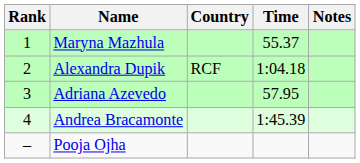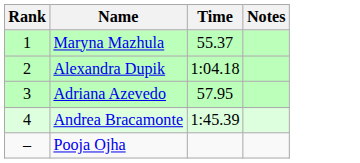 <table class="wikitable" style="text-align:center">
 <tr>
 <th>Rank</th>
 <th>Name</th>
-<th>Country</th>
 <th>Time</th>
 <th>Notes</th>
 </tr>
 <tr bgcolor=bbffbb>
 <td>1</td>
 <td align="left"><a href='#'>Maryna Mazhula</a></td>
-<td align="left"></td>
 <td>55.37</td>
 <td></td>
 </tr>
 <tr bgcolor=bbffbb>
 <td>2</td>
 <td align="left"><a href='#'>Alexandra Dupik</a></td>
-<td align="left"> RCF</td>
 <td>1:04.18</td>
 <td></td>
 </tr>
 <tr bgcolor=bbffbb>
 <td>3</td>
 <td align="left"><a href='#'>Adriana Azevedo</a></td>
-<td align="left"></td>
 <td>57.95</td>
 <td></td>
 </tr>
 <tr bgcolor=ddffdd>
 <td>4</td>
 <td align="left"><a href='#'>Andrea Bracamonte</a></td>
-<td align="left"></td>
 <td>1:45.39</td>
 <td></td>
 </tr>
 <tr>
 <td>–</td>
 <td align="left"><a href='#'>Pooja Ojha</a></td>
-<td align="left"></td>
 <td></td>
 <td></td>
 </tr>
 </table>
